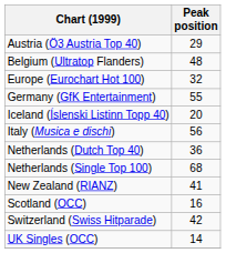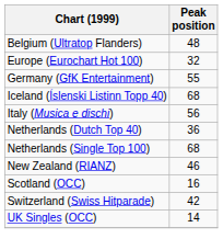 <table class="wikitable sortable">
 <tr>
 <th align="center">Chart (1999)</th>
 <th align="center">Peak<br>position</th>
-</tr>
-<tr>
-<td>Austria (<a href='#'>Ö3 Austria Top 40</a>)</td>
-<td align="center">29</td>
 </tr>
 <tr>
 <td>Belgium (<a href='#'>Ultratop</a> Flanders)</td>
 <td align="center">48</td>
 </tr>
 <tr>
 <td>Europe (<a href='#'>Eurochart Hot 100</a>)</td>
 <td align="center">32</td>
 </tr>
 <tr>
 <td>Germany (<a href='#'>GfK Entertainment</a>)</td>
 <td align="center">55</td>
 </tr>
 <tr>
 <td>Iceland (<a href='#'>Íslenski Listinn Topp 40</a>)</td>
-<td align="center">20</td>
+<td align="center">68</td>
 </tr>
 <tr>
 <td>Italy (<em><a href='#'>Musica e dischi</a></em>)</td>
 <td align="center">56</td>
 </tr>
 <tr>
 <td>Netherlands (<a href='#'>Dutch Top 40</a>)</td>
 <td align="center">36</td>
 </tr>
 <tr>
 <td>Netherlands (<a href='#'>Single Top 100</a>)</td>
 <td align="center">68</td>
 </tr>
 <tr>
 <td>New Zealand (<a href='#'>RIANZ</a>)</td>
-<td align="center">41</td>
+<td align="center">46</td>
 </tr>
 <tr>
 <td>Scotland (<a href='#'>OCC</a>)</td>
 <td align="center">16</td>
 </tr>
 <tr>
 <td>Switzerland (<a href='#'>Swiss Hitparade</a>)</td>
 <td align="center">42</td>
 </tr>
 <tr>
 <td><a href='#'>UK Singles</a> (<a href='#'>OCC</a>)</td>
 <td align="center">14</td>
 </tr>
 <tr>
 </tr>
 </table>
